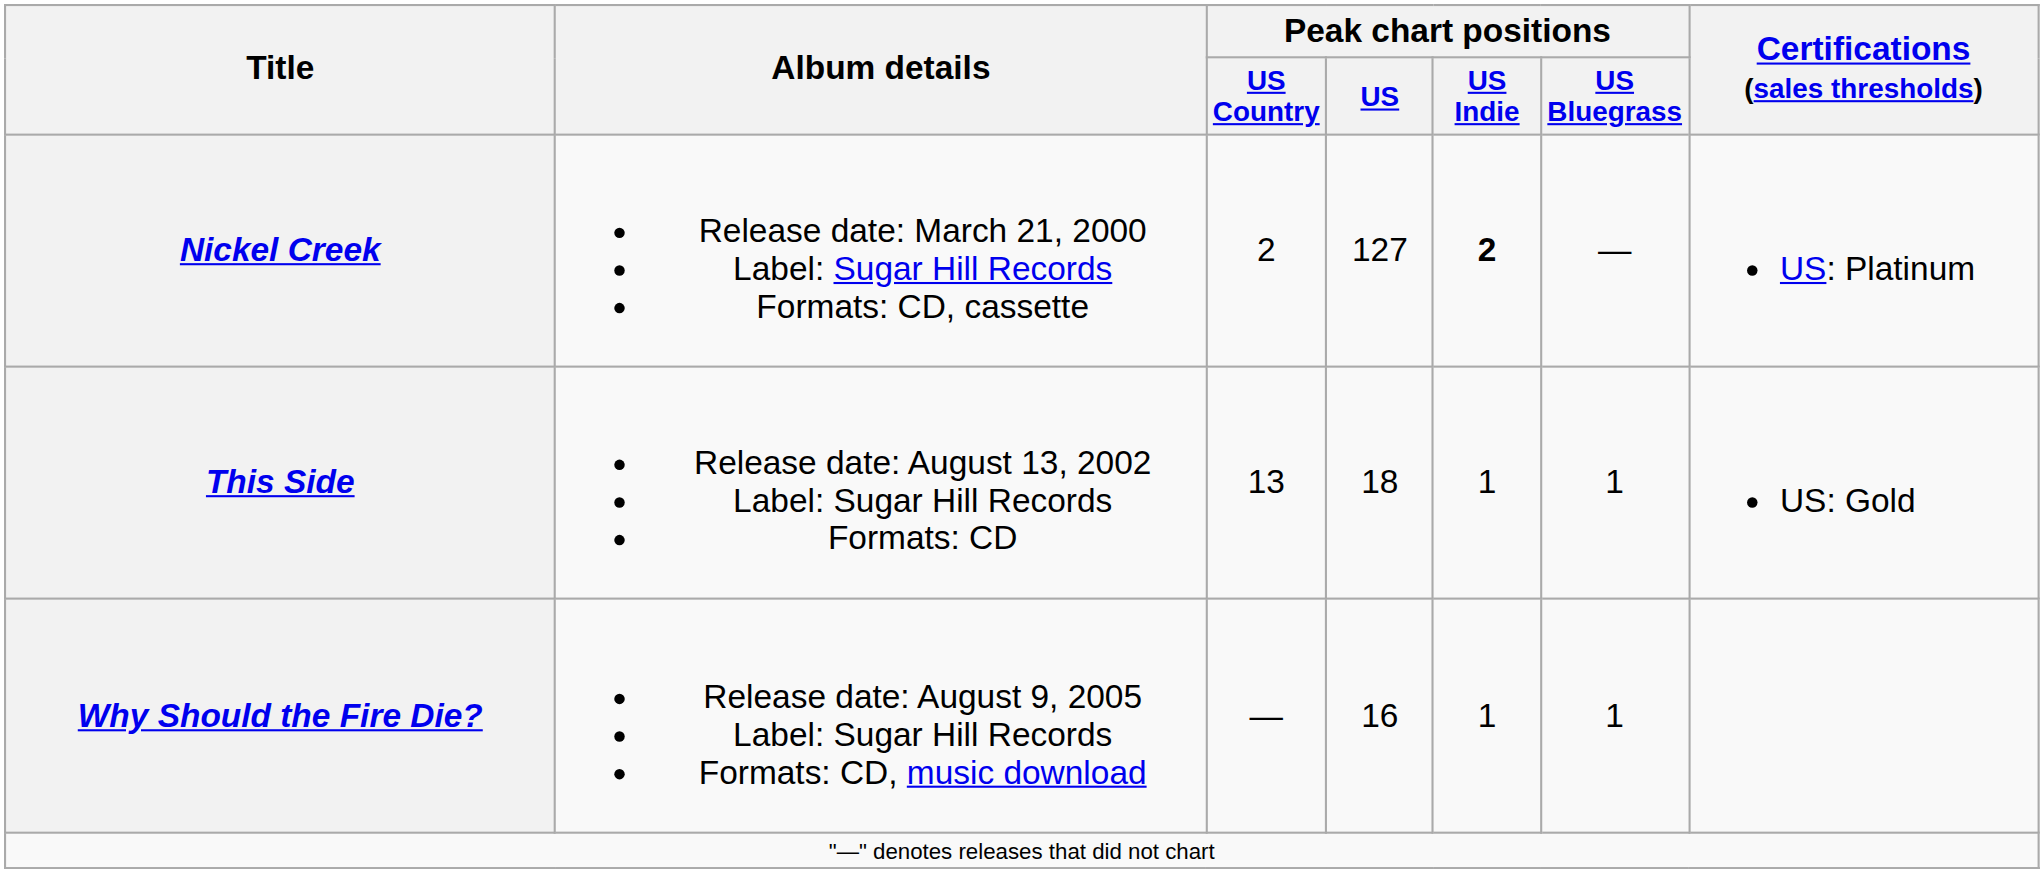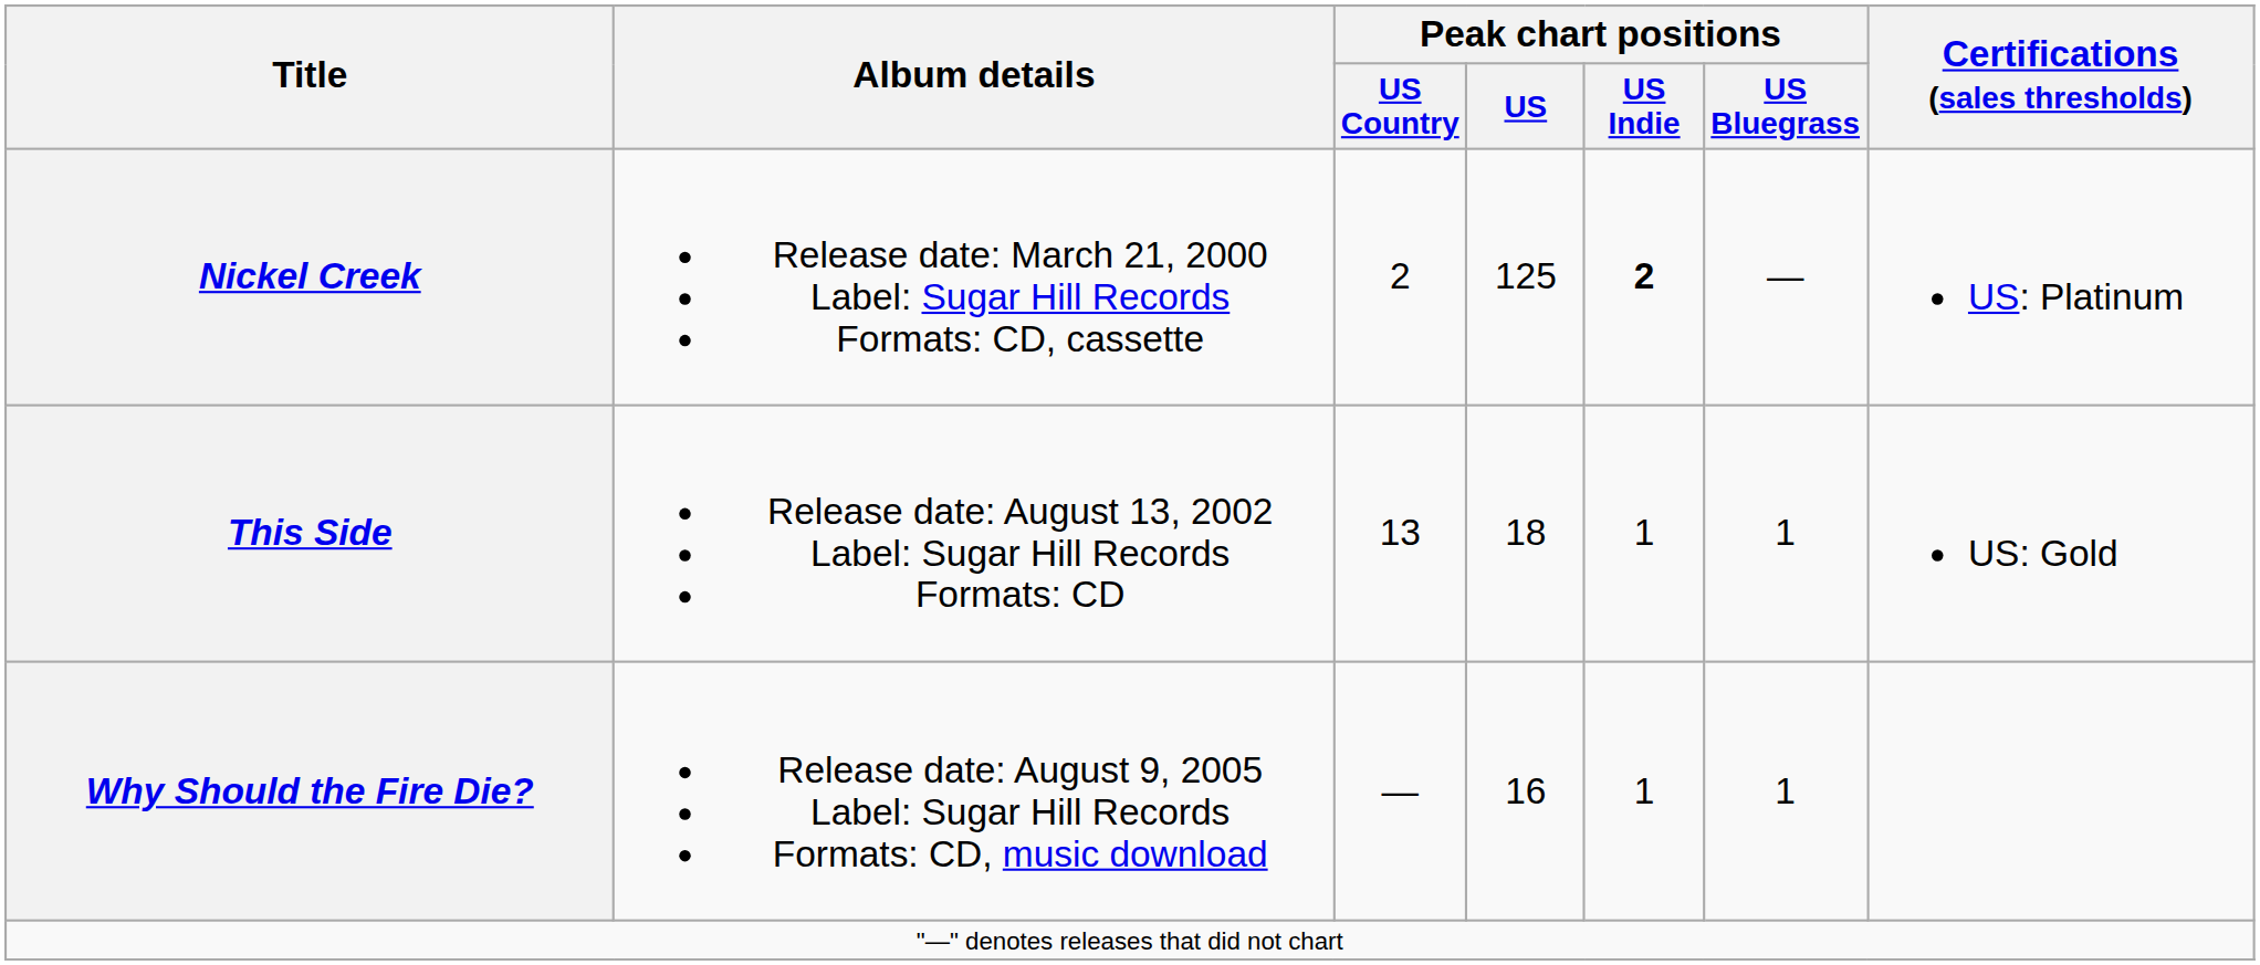 <table class="wikitable plainrowheaders" style="text-align:center;">
 <tr>
 <th rowspan="2" style="width:16em;">Title</th>
 <th rowspan="2" style="width:19em;">Album details</th>
 <th colspan="4">Peak chart positions</th>
 <th rowspan="2" style="width:10em;"><a href='#'>Certifications</a><br><small>(<a href='#'>sales thresholds</a>)</small></th>
 </tr>
 <tr style="font-size:smaller;">
 <th width="45"><a href='#'>US Country</a><br></th>
 <th width="45"><a href='#'>US</a><br></th>
 <th width="45"><a href='#'>US<br>Indie</a><br></th>
 <th width="45"><a href='#'>US<br>Bluegrass</a><br></th>
 </tr>
 <tr>
 <th scope="row"><em><a href='#'>Nickel Creek</a></em></th>
 <td><br><ul><li>Release date: March 21, 2000</li><li>Label: <a href='#'>Sugar Hill Records</a></li><li>Formats: CD, cassette</li></ul></td>
 <td>2</td>
-<td>127</td>
+<td>125</td>
 <td><strong>2</strong></td>
 <td>—</td>
 <td align="left"><br><ul><li><a href='#'>US</a>: Platinum</li></ul></td>
 </tr>
 <tr>
 <th scope="row"><em><a href='#'>This Side</a></em></th>
 <td><br><ul><li>Release date: August 13, 2002</li><li>Label: Sugar Hill Records</li><li>Formats: CD</li></ul></td>
 <td>13</td>
 <td>18</td>
 <td>1</td>
 <td>1</td>
 <td align="left"><br><ul><li>US: Gold</li></ul></td>
 </tr>
 <tr>
 <th scope="row"><em><a href='#'>Why Should the Fire Die?</a></em></th>
 <td><br><ul><li>Release date: August 9, 2005</li><li>Label: Sugar Hill Records</li><li>Formats: CD, <a href='#'>music download</a></li></ul></td>
 <td>—</td>
 <td>16</td>
 <td>1</td>
 <td>1</td>
 <td></td>
 </tr>
 <tr>
 <td colspan="10" style="font-size:8pt">"—" denotes releases that did not chart</td>
 </tr>
 <tr>
 </tr>
 </table>
